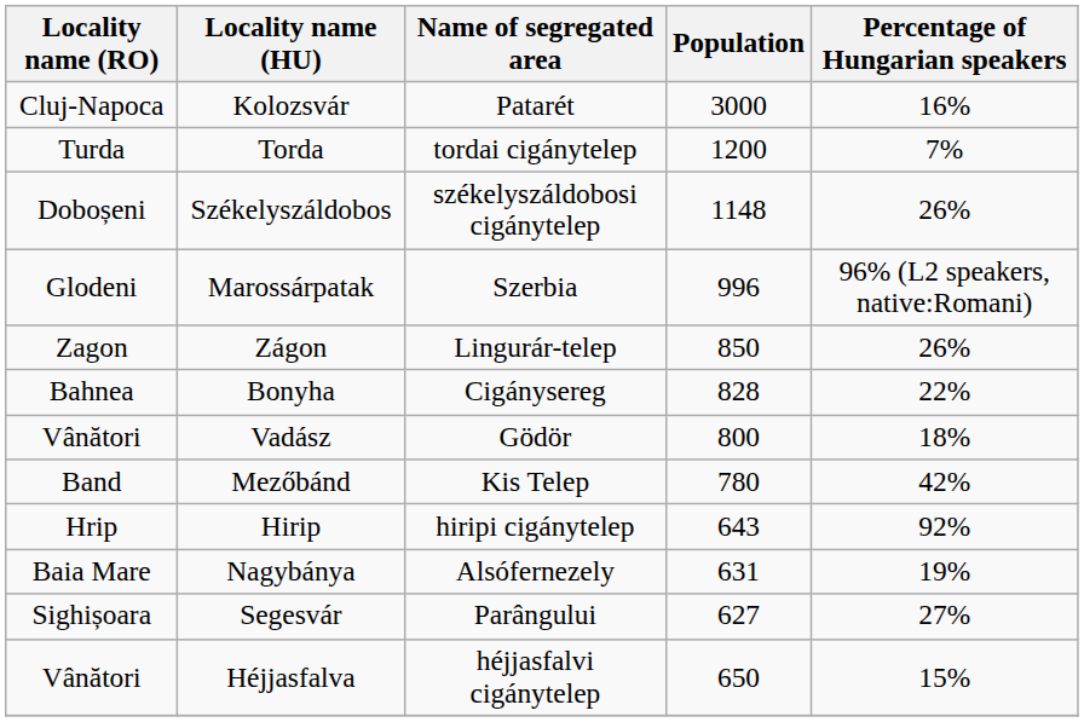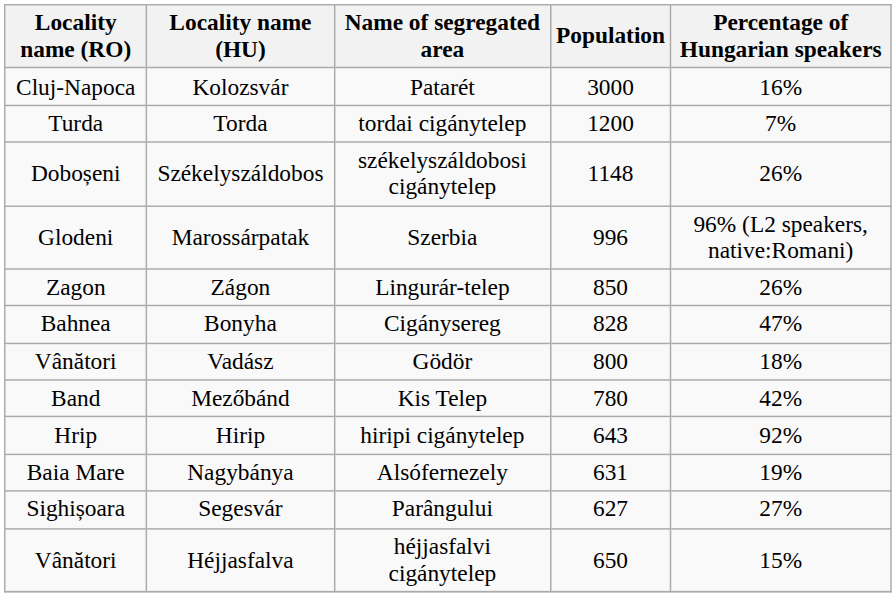 <table class="wikitable sortable" style="text-align: center;" |->
 <tr>
 <th>Locality name (RO)</th>
 <th>Locality name (HU)</th>
 <th>Name of segregated area</th>
 <th>Population</th>
 <th>Percentage of Hungarian speakers</th>
 </tr>
 <tr>
 <td>Cluj-Napoca</td>
 <td>Kolozsvár</td>
 <td>Patarét</td>
 <td>3000</td>
 <td>16%</td>
 </tr>
 <tr>
 <td>Turda</td>
 <td>Torda</td>
 <td>tordai cigánytelep</td>
 <td>1200</td>
 <td>7%</td>
 </tr>
 <tr>
 <td>Doboșeni</td>
 <td>Székelyszáldobos</td>
 <td>székelyszáldobosi cigánytelep</td>
 <td>1148</td>
 <td>26%</td>
 </tr>
 <tr>
 <td>Glodeni</td>
 <td>Marossárpatak</td>
 <td>Szerbia</td>
 <td>996</td>
 <td>96% (L2 speakers, native:Romani)</td>
 </tr>
 <tr>
 <td>Zagon</td>
 <td>Zágon</td>
 <td>Lingurár-telep</td>
 <td>850</td>
 <td>26%</td>
 </tr>
 <tr>
 <td>Bahnea</td>
 <td>Bonyha</td>
 <td>Cigánysereg</td>
 <td>828</td>
-<td>22%</td>
+<td>47%</td>
 </tr>
 <tr>
 <td>Vânători</td>
 <td>Vadász</td>
 <td>Gödör</td>
 <td>800</td>
 <td>18%</td>
 </tr>
 <tr>
 <td>Band</td>
 <td>Mezőbánd</td>
 <td>Kis Telep</td>
 <td>780</td>
 <td>42%</td>
 </tr>
 <tr>
 <td>Hrip</td>
 <td>Hirip</td>
 <td>hiripi cigánytelep</td>
 <td>643</td>
 <td>92%</td>
 </tr>
 <tr>
 <td>Baia Mare</td>
 <td>Nagybánya</td>
 <td>Alsófernezely</td>
 <td>631</td>
 <td>19%</td>
 </tr>
 <tr>
 <td>Sighișoara</td>
 <td>Segesvár</td>
 <td>Parângului</td>
 <td>627</td>
 <td>27%</td>
 </tr>
 <tr>
 <td>Vânători</td>
 <td>Héjjasfalva</td>
 <td>héjjasfalvi cigánytelep</td>
 <td>650</td>
 <td>15%</td>
 </tr>
 <tr>
 </tr>
 </table>
